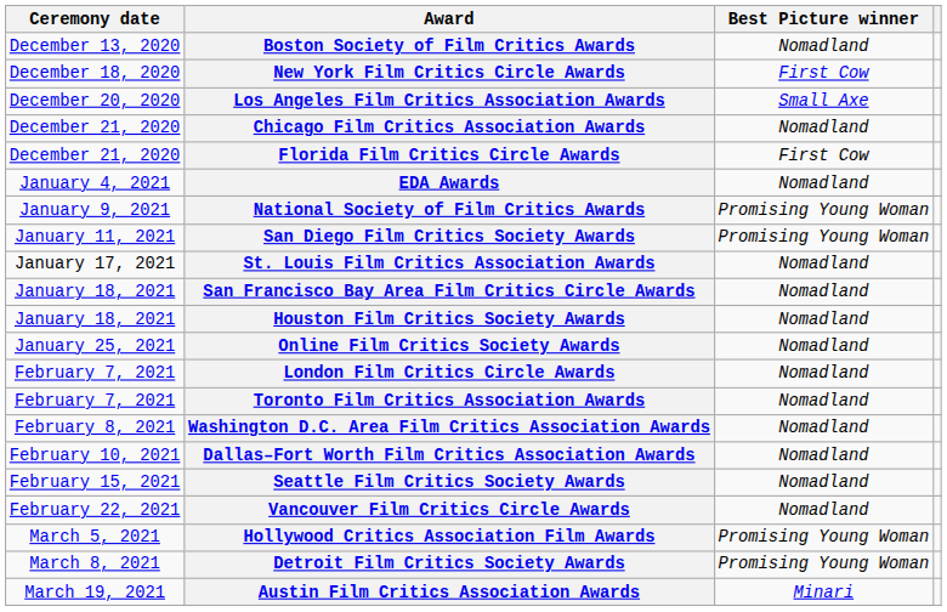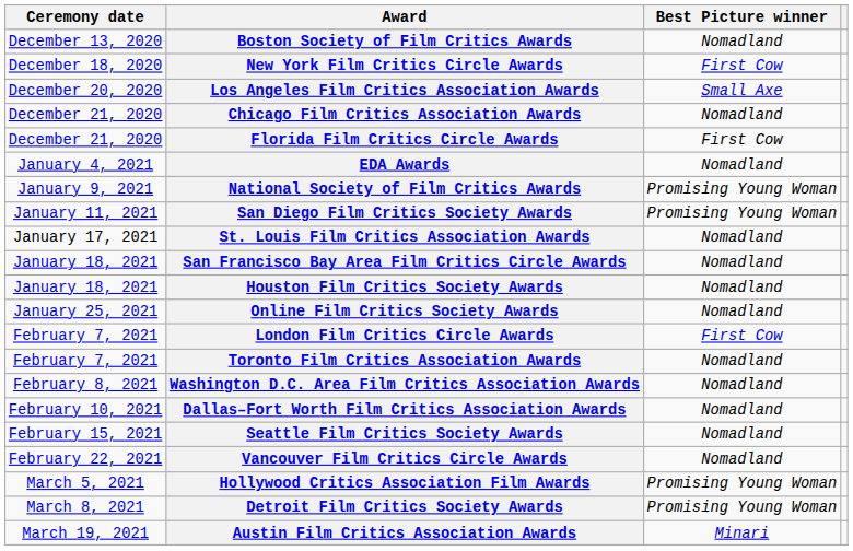 <table class="wikitable plainrowheaders" style="text-align:center;">
 <tr>
 <th>Ceremony date</th>
 <th>Award</th>
 <th>Best Picture winner</th>
 <th></th>
 </tr>
 <tr>
 <td><a href='#'>December 13, 2020</a></td>
 <th scope="row"><a href='#'>Boston Society of Film Critics Awards</a></th>
 <td><em>Nomadland</em></td>
 <td></td>
 </tr>
 <tr>
 <td><a href='#'>December 18, 2020</a></td>
 <th scope="row"><a href='#'>New York Film Critics Circle Awards</a></th>
 <td><em><a href='#'>First Cow</a></em></td>
 <td></td>
 </tr>
 <tr>
 <td><a href='#'>December 20, 2020</a></td>
 <th scope="row"><a href='#'>Los Angeles Film Critics Association Awards</a></th>
 <td><em><a href='#'>Small Axe</a></em></td>
 <td></td>
 </tr>
 <tr>
 <td><a href='#'>December 21, 2020</a></td>
 <th scope="row"><a href='#'>Chicago Film Critics Association Awards</a></th>
 <td><em>Nomadland</em></td>
 <td></td>
 </tr>
 <tr>
 <td><a href='#'>December 21, 2020</a></td>
 <th scope="row"><a href='#'>Florida Film Critics Circle Awards</a></th>
 <td><em>First Cow</em></td>
 <td></td>
 </tr>
 <tr>
 <td><a href='#'>January 4, 2021</a></td>
 <th scope="row"><a href='#'>EDA Awards</a></th>
 <td><em>Nomadland</em></td>
 <td></td>
 </tr>
 <tr>
 <td><a href='#'>January 9, 2021</a></td>
 <th scope="row"><a href='#'>National Society of Film Critics Awards</a></th>
 <td><em>Promising Young Woman</em></td>
 <td></td>
 </tr>
 <tr>
 <td><a href='#'>January 11, 2021</a></td>
 <th scope="row"><a href='#'>San Diego Film Critics Society Awards</a></th>
 <td><em>Promising Young Woman</em></td>
 <td></td>
 </tr>
 <tr>
 <td>January 17, 2021</td>
 <th scope="row"><a href='#'>St. Louis Film Critics Association Awards</a></th>
 <td><em>Nomadland</em></td>
 <td></td>
 </tr>
 <tr>
 <td><a href='#'>January 18, 2021</a></td>
 <th scope="row"><a href='#'>San Francisco Bay Area Film Critics Circle Awards</a></th>
 <td><em>Nomadland</em></td>
 <td></td>
 </tr>
 <tr>
 <td><a href='#'>January 18, 2021</a></td>
 <th scope="row"><a href='#'>Houston Film Critics Society Awards</a></th>
 <td><em>Nomadland</em></td>
 <td></td>
 </tr>
 <tr>
 <td><a href='#'>January 25, 2021</a></td>
 <th scope="row"><a href='#'>Online Film Critics Society Awards</a></th>
 <td><em>Nomadland</em></td>
 <td></td>
 </tr>
 <tr>
 <td><a href='#'>February 7, 2021</a></td>
 <th scope="row"><a href='#'>London Film Critics Circle Awards</a></th>
-<td><em>Nomadland</em></td>
+<td><em><a href='#'>First Cow</a></em></td>
 <td></td>
 </tr>
 <tr>
 <td><a href='#'>February 7, 2021</a></td>
 <th scope="row"><a href='#'>Toronto Film Critics Association Awards</a></th>
 <td><em>Nomadland</em></td>
 <td></td>
 </tr>
 <tr>
 <td><a href='#'>February 8, 2021</a></td>
 <th scope="row"><a href='#'>Washington D.C. Area Film Critics Association Awards</a></th>
 <td><em>Nomadland</em></td>
 <td></td>
 </tr>
 <tr>
 <td><a href='#'>February 10, 2021</a></td>
 <th scope="row"><a href='#'>Dallas–Fort Worth Film Critics Association Awards</a></th>
 <td><em>Nomadland</em></td>
 <td></td>
 </tr>
 <tr>
 <td><a href='#'>February 15, 2021</a></td>
 <th scope="row"><a href='#'>Seattle Film Critics Society Awards</a></th>
 <td><em>Nomadland</em></td>
 <td></td>
 </tr>
 <tr>
 <td><a href='#'>February 22, 2021</a></td>
 <th scope="row"><a href='#'>Vancouver Film Critics Circle Awards</a></th>
 <td><em>Nomadland</em></td>
 <td></td>
 </tr>
 <tr>
 <td><a href='#'>March 5, 2021</a></td>
 <th scope="row"><a href='#'>Hollywood Critics Association Film Awards</a></th>
 <td><em>Promising Young Woman</em></td>
 <td></td>
 </tr>
 <tr>
 <td><a href='#'>March 8, 2021</a></td>
 <th scope="row"><a href='#'>Detroit Film Critics Society Awards</a></th>
 <td><em>Promising Young Woman</em></td>
 <td></td>
 </tr>
 <tr>
 <td><a href='#'>March 19, 2021</a></td>
 <th scope="row"><a href='#'>Austin Film Critics Association Awards</a></th>
 <td><em><a href='#'>Minari</a></em></td>
 <td></td>
 </tr>
 <tr>
 </tr>
 </table>
